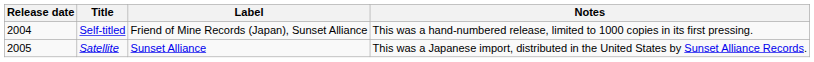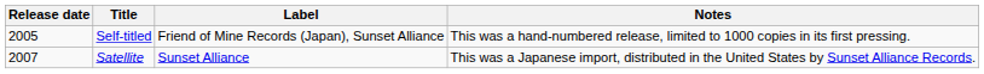 <table class="wikitable">
 <tr>
 <th>Release date</th>
 <th>Title</th>
 <th>Label</th>
 <th>Notes</th>
 </tr>
 <tr>
-<td>2004</td>
+<td>2005</td>
 <td><a href='#'>Self-titled</a></td>
 <td>Friend of Mine Records (Japan), Sunset Alliance</td>
 <td>This was a hand-numbered release, limited to 1000 copies in its first pressing.</td>
 </tr>
 <tr>
-<td>2005</td>
+<td>2007</td>
 <td><a href='#'><em>Satellite</em></a></td>
 <td><a href='#'>Sunset Alliance</a></td>
 <td>This was a Japanese import, distributed in the United States by <a href='#'>Sunset Alliance Records</a>.</td>
 </tr>
 </table>
